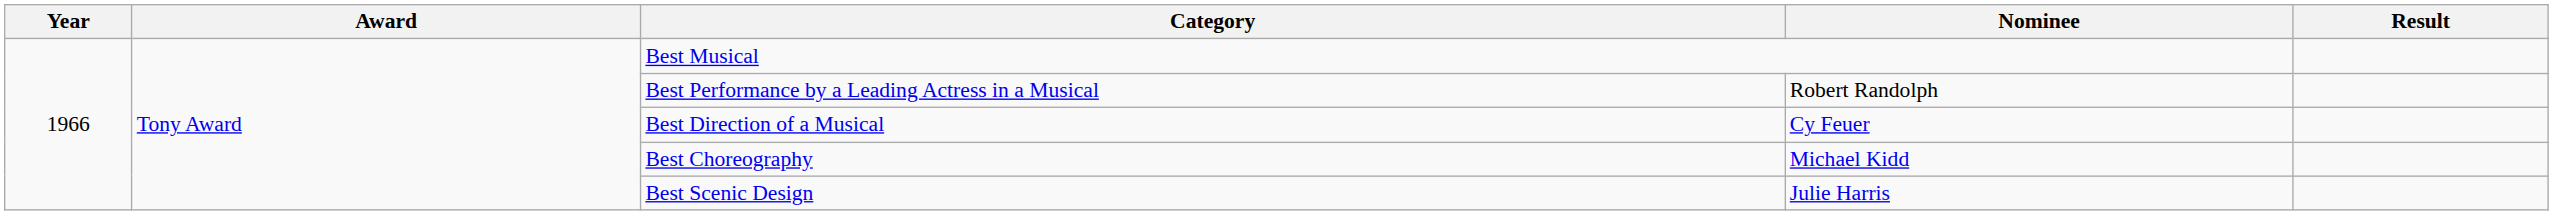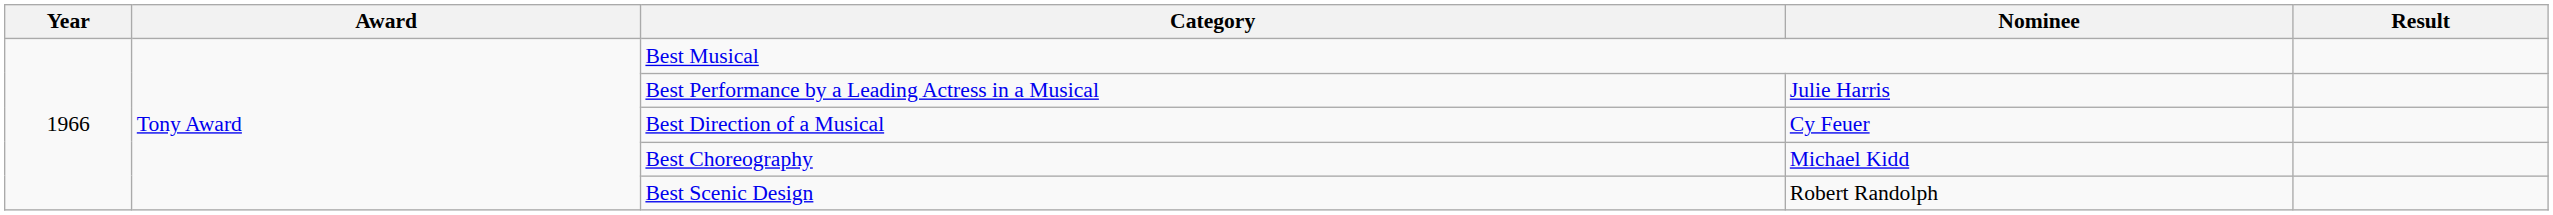 <table class="wikitable" width="95%">
 <tr>
 <th width="5%">Year</th>
 <th width="20%">Award</th>
 <th width="45%">Category</th>
 <th width="20%">Nominee</th>
 <th width="10%">Result</th>
 </tr>
 <tr>
 <td rowspan="5" align="center">1966</td>
 <td rowspan="5"><a href='#'>Tony Award</a></td>
 <td colspan="2"><a href='#'>Best Musical</a></td>
 <td></td>
 </tr>
 <tr>
 <td><a href='#'>Best Performance by a Leading Actress in a Musical</a></td>
-<td>Robert Randolph</td>
+<td><a href='#'>Julie Harris</a></td>
 <td></td>
 </tr>
 <tr>
 <td><a href='#'>Best Direction of a Musical</a></td>
 <td><a href='#'>Cy Feuer</a></td>
 <td></td>
 </tr>
 <tr>
 <td><a href='#'>Best Choreography</a></td>
 <td><a href='#'>Michael Kidd</a></td>
 <td></td>
 </tr>
 <tr>
 <td><a href='#'>Best Scenic Design</a></td>
-<td><a href='#'>Julie Harris</a></td>
+<td>Robert Randolph</td>
 <td></td>
 </tr>
 </table>
